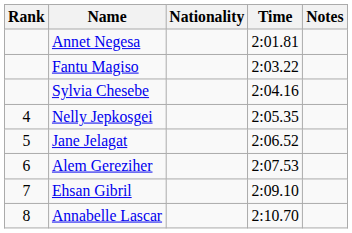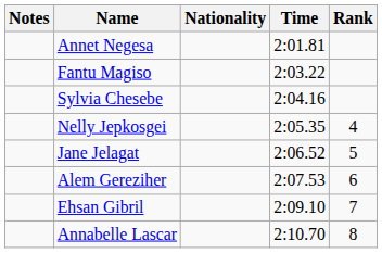 <table class="wikitable sortable" style="text-align:center">
 <tr>
-<th>Rank</th>
+<th>Notes</th>
 <th>Name</th>
 <th>Nationality</th>
 <th>Time</th>
-<th>Notes</th>
+<th>Rank</th>
 </tr>
 <tr>
 <td></td>
 <td align=left><a href='#'>Annet Negesa</a></td>
 <td align=left></td>
 <td>2:01.81</td>
 <td></td>
 </tr>
 <tr>
 <td></td>
 <td align=left><a href='#'>Fantu Magiso</a></td>
 <td align=left></td>
 <td>2:03.22</td>
 <td></td>
 </tr>
 <tr>
 <td></td>
 <td align=left><a href='#'>Sylvia Chesebe</a></td>
 <td align=left></td>
 <td>2:04.16</td>
 <td></td>
 </tr>
 <tr>
-<td>4</td>
+<td></td>
 <td align=left><a href='#'>Nelly Jepkosgei</a></td>
 <td align=left></td>
 <td>2:05.35</td>
-<td></td>
+<td>4</td>
 </tr>
 <tr>
-<td>5</td>
+<td></td>
 <td align=left><a href='#'>Jane Jelagat</a></td>
 <td align=left></td>
 <td>2:06.52</td>
-<td></td>
+<td>5</td>
 </tr>
 <tr>
-<td>6</td>
+<td></td>
 <td align=left><a href='#'>Alem Gereziher</a></td>
 <td align=left></td>
 <td>2:07.53</td>
-<td></td>
+<td>6</td>
 </tr>
 <tr>
-<td>7</td>
+<td></td>
 <td align=left><a href='#'>Ehsan Gibril</a></td>
 <td align=left></td>
 <td>2:09.10</td>
-<td></td>
+<td>7</td>
 </tr>
 <tr>
-<td>8</td>
+<td></td>
 <td align=left><a href='#'>Annabelle Lascar</a></td>
 <td align=left></td>
 <td>2:10.70</td>
-<td></td>
+<td>8</td>
 </tr>
 </table>
